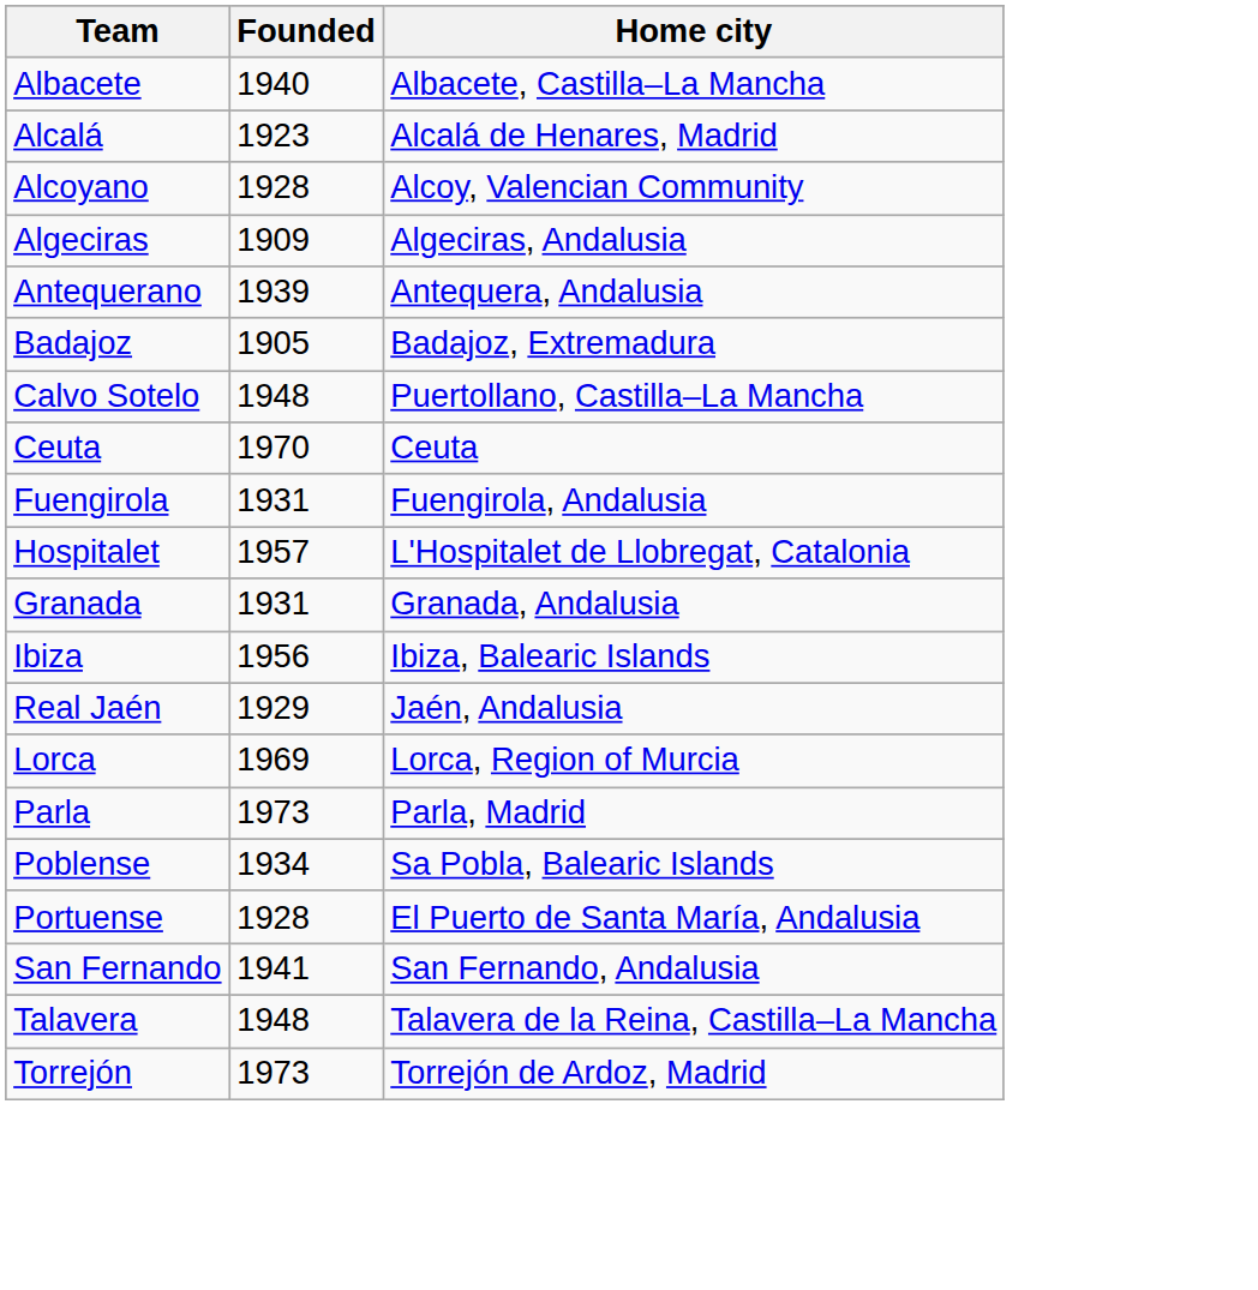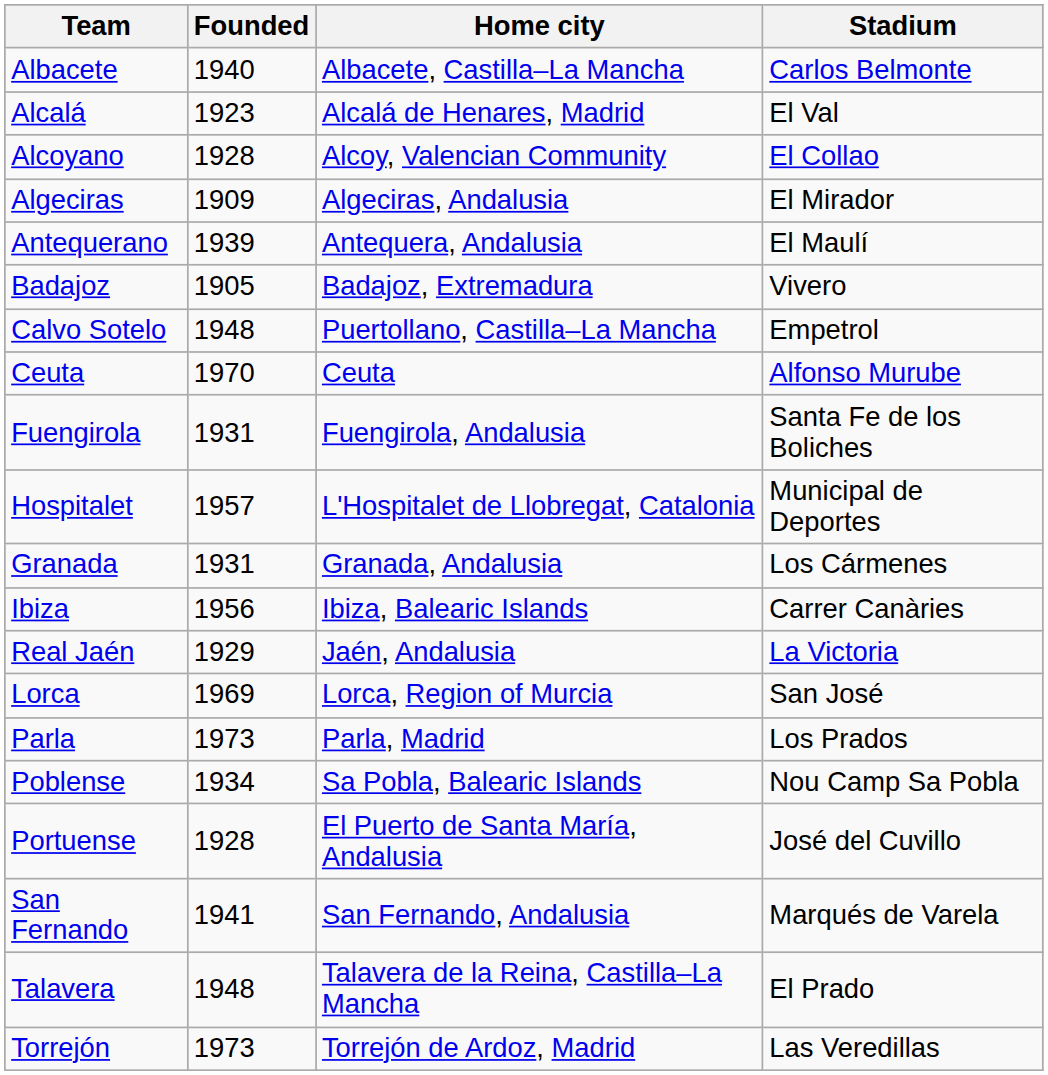 <table class="wikitable sortable">
 <tr>
 <th>Team</th>
 <th>Founded</th>
 <th>Home city</th>
+<th>Stadium</th>
 </tr>
 <tr>
 <td><a href='#'>Albacete</a></td>
 <td>1940</td>
 <td><a href='#'>Albacete</a>, <a href='#'>Castilla–La Mancha</a></td>
+<td><a href='#'>Carlos Belmonte</a></td>
 </tr>
 <tr>
 <td><a href='#'>Alcalá</a></td>
 <td>1923</td>
 <td><a href='#'>Alcalá de Henares</a>, <a href='#'>Madrid</a></td>
+<td>El Val</td>
 </tr>
 <tr>
 <td><a href='#'>Alcoyano</a></td>
 <td>1928</td>
 <td><a href='#'>Alcoy</a>, <a href='#'>Valencian Community</a></td>
+<td><a href='#'>El Collao</a></td>
 </tr>
 <tr>
 <td><a href='#'>Algeciras</a></td>
 <td>1909</td>
 <td><a href='#'>Algeciras</a>, <a href='#'>Andalusia</a></td>
+<td>El Mirador</td>
 </tr>
 <tr>
 <td><a href='#'>Antequerano</a></td>
 <td>1939</td>
 <td><a href='#'>Antequera</a>, <a href='#'>Andalusia</a></td>
+<td>El Maulí</td>
 </tr>
 <tr>
 <td><a href='#'>Badajoz</a></td>
 <td>1905</td>
 <td><a href='#'>Badajoz</a>, <a href='#'>Extremadura</a></td>
+<td>Vivero</td>
 </tr>
 <tr>
 <td><a href='#'>Calvo Sotelo</a></td>
 <td>1948</td>
 <td><a href='#'>Puertollano</a>, <a href='#'>Castilla–La Mancha</a></td>
+<td>Empetrol</td>
 </tr>
 <tr>
 <td><a href='#'>Ceuta</a></td>
 <td>1970</td>
 <td><a href='#'>Ceuta</a></td>
+<td><a href='#'>Alfonso Murube</a></td>
 </tr>
 <tr>
 <td><a href='#'>Fuengirola</a></td>
 <td>1931</td>
 <td><a href='#'>Fuengirola</a>, <a href='#'>Andalusia</a></td>
+<td>Santa Fe de los Boliches</td>
 </tr>
 <tr>
 <td><a href='#'>Hospitalet</a></td>
 <td>1957</td>
 <td><a href='#'>L'Hospitalet de Llobregat</a>, <a href='#'>Catalonia</a></td>
+<td>Municipal de Deportes</td>
 </tr>
 <tr>
 <td><a href='#'>Granada</a></td>
 <td>1931</td>
 <td><a href='#'>Granada</a>, <a href='#'>Andalusia</a></td>
+<td>Los Cármenes</td>
 </tr>
 <tr>
 <td><a href='#'>Ibiza</a></td>
 <td>1956</td>
 <td><a href='#'>Ibiza</a>, <a href='#'>Balearic Islands</a></td>
+<td>Carrer Canàries</td>
 </tr>
 <tr>
 <td><a href='#'>Real Jaén</a></td>
 <td>1929</td>
 <td><a href='#'>Jaén</a>, <a href='#'>Andalusia</a></td>
+<td><a href='#'>La Victoria</a></td>
 </tr>
 <tr>
 <td><a href='#'>Lorca</a></td>
 <td>1969</td>
 <td><a href='#'>Lorca</a>, <a href='#'>Region of Murcia</a></td>
+<td>San José</td>
 </tr>
 <tr>
 <td><a href='#'>Parla</a></td>
 <td>1973</td>
 <td><a href='#'>Parla</a>, <a href='#'>Madrid</a></td>
+<td>Los Prados</td>
 </tr>
 <tr>
 <td><a href='#'>Poblense</a></td>
 <td>1934</td>
 <td><a href='#'>Sa Pobla</a>, <a href='#'>Balearic Islands</a></td>
+<td>Nou Camp Sa Pobla</td>
 </tr>
 <tr>
 <td><a href='#'>Portuense</a></td>
 <td>1928</td>
 <td><a href='#'>El Puerto de Santa María</a>, <a href='#'>Andalusia</a></td>
+<td>José del Cuvillo</td>
 </tr>
 <tr>
 <td><a href='#'>San Fernando</a></td>
 <td>1941</td>
 <td><a href='#'>San Fernando</a>, <a href='#'>Andalusia</a></td>
+<td>Marqués de Varela</td>
 </tr>
 <tr>
 <td><a href='#'>Talavera</a></td>
 <td>1948</td>
 <td><a href='#'>Talavera de la Reina</a>, <a href='#'>Castilla–La Mancha</a></td>
+<td>El Prado</td>
 </tr>
 <tr>
 <td><a href='#'>Torrejón</a></td>
 <td>1973</td>
 <td><a href='#'>Torrejón de Ardoz</a>, <a href='#'>Madrid</a></td>
+<td>Las Veredillas</td>
 </tr>
 </table>
